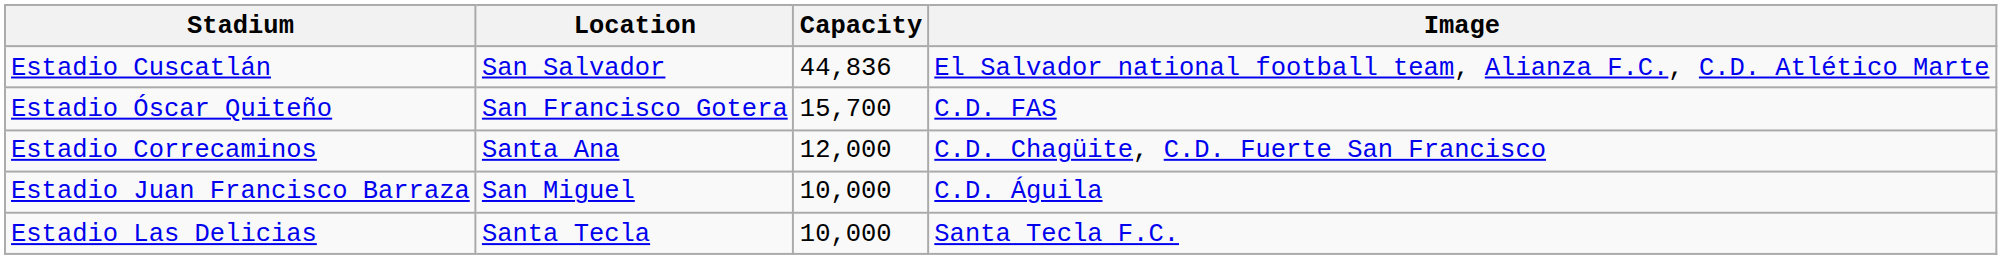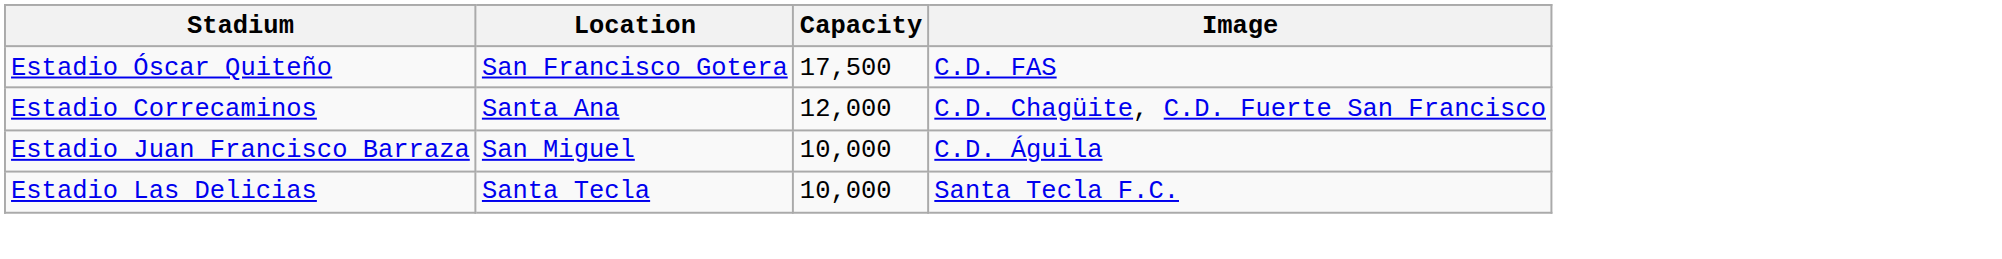 <table class="wikitable sortable">
 <tr>
 <th>Stadium</th>
 <th>Location</th>
 <th>Capacity</th>
 <th>Image</th>
 </tr>
 <tr>
-<td><a href='#'>Estadio Cuscatlán</a></td>
-<td><a href='#'>San Salvador</a></td>
-<td>44,836</td>
-<td><a href='#'>El Salvador national football team</a>, <a href='#'>Alianza F.C.</a>, <a href='#'>C.D. Atlético Marte</a></td>
-</tr>
-<tr>
 <td><a href='#'>Estadio Óscar Quiteño</a></td>
 <td><a href='#'>San Francisco Gotera</a></td>
-<td>15,700</td>
+<td>17,500</td>
 <td><a href='#'>C.D. FAS</a></td>
 </tr>
 <tr>
 <td><a href='#'>Estadio Correcaminos</a></td>
 <td><a href='#'>Santa Ana</a></td>
 <td>12,000</td>
 <td><a href='#'>C.D. Chagüite</a>, <a href='#'>C.D. Fuerte San Francisco</a></td>
 </tr>
 <tr>
 <td><a href='#'>Estadio Juan Francisco Barraza</a></td>
 <td><a href='#'>San Miguel</a></td>
 <td>10,000</td>
 <td><a href='#'>C.D. Águila</a></td>
 </tr>
 <tr>
 <td><a href='#'>Estadio Las Delicias</a></td>
 <td><a href='#'>Santa Tecla</a></td>
 <td>10,000</td>
 <td><a href='#'>Santa Tecla F.C.</a></td>
 </tr>
 </table>
